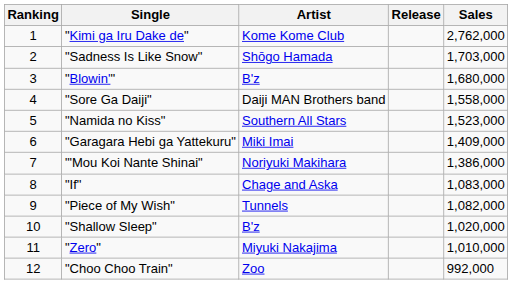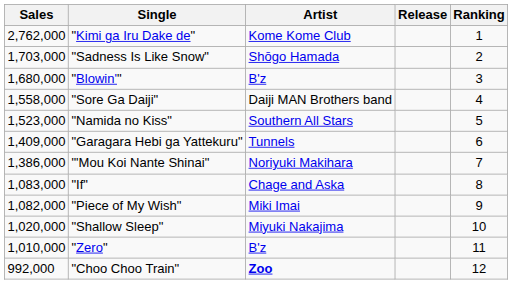 <table class="wikitable sortable" style="font-size:97%;">
 <tr>
-<th>Ranking</th>
+<th>Sales</th>
 <th>Single</th>
 <th>Artist</th>
 <th>Release</th>
-<th>Sales</th>
+<th>Ranking</th>
 </tr>
 <tr>
-<td align="center">1</td>
+<td>2,762,000</td>
 <td>"<a href='#'>Kimi ga Iru Dake de</a>"</td>
 <td><a href='#'>Kome Kome Club</a></td>
 <td></td>
-<td>2,762,000</td>
+<td align="center">1</td>
 </tr>
 <tr>
-<td align="center">2</td>
+<td>1,703,000</td>
 <td>"Sadness Is Like Snow"</td>
 <td><a href='#'>Shōgo Hamada</a></td>
 <td></td>
-<td>1,703,000</td>
+<td align="center">2</td>
 </tr>
 <tr>
-<td align="center">3</td>
+<td>1,680,000</td>
 <td>"<a href='#'>Blowin'</a>"</td>
 <td><a href='#'>B'z</a></td>
 <td></td>
-<td>1,680,000</td>
+<td align="center">3</td>
 </tr>
 <tr>
-<td align="center">4</td>
+<td>1,558,000</td>
 <td>"Sore Ga Daiji"</td>
 <td>Daiji MAN Brothers band</td>
 <td></td>
-<td>1,558,000</td>
+<td align="center">4</td>
 </tr>
 <tr>
-<td align="center">5</td>
+<td>1,523,000</td>
 <td>"Namida no Kiss"</td>
 <td><a href='#'>Southern All Stars</a></td>
 <td></td>
-<td>1,523,000</td>
+<td align="center">5</td>
 </tr>
 <tr>
+<td>1,409,000</td>
+<td>"Garagara Hebi ga Yattekuru"</td>
+<td><a href='#'>Tunnels</a></td>
+<td></td>
 <td align="center">6</td>
-<td>"Garagara Hebi ga Yattekuru"</td>
-<td><a href='#'>Miki Imai</a></td>
-<td></td>
-<td>1,409,000</td>
 </tr>
 <tr>
-<td align="center">7</td>
+<td>1,386,000</td>
 <td>"'Mou Koi Nante Shinai"</td>
 <td><a href='#'>Noriyuki Makihara</a></td>
 <td></td>
-<td>1,386,000</td>
+<td align="center">7</td>
 </tr>
 <tr>
-<td align="center">8</td>
+<td>1,083,000</td>
 <td>"If"</td>
 <td><a href='#'>Chage and Aska</a></td>
 <td></td>
-<td>1,083,000</td>
+<td align="center">8</td>
 </tr>
 <tr>
+<td>1,082,000</td>
+<td>"Piece of My Wish"</td>
+<td><a href='#'>Miki Imai</a></td>
+<td></td>
 <td align="center">9</td>
-<td>"Piece of My Wish"</td>
-<td><a href='#'>Tunnels</a></td>
-<td></td>
-<td>1,082,000</td>
 </tr>
 <tr>
+<td>1,020,000</td>
+<td>"Shallow Sleep"</td>
+<td><a href='#'>Miyuki Nakajima</a></td>
+<td></td>
 <td align="center">10</td>
-<td>"Shallow Sleep"</td>
+</tr>
+<tr>
+<td>1,010,000</td>
+<td>"<a href='#'>Zero</a>"</td>
 <td><a href='#'>B'z</a></td>
 <td></td>
-<td>1,020,000</td>
+<td align="center">11</td>
 </tr>
 <tr>
-<td align="center">11</td>
-<td>"<a href='#'>Zero</a>"</td>
-<td><a href='#'>Miyuki Nakajima</a></td>
+<td>992,000</td>
+<td>"Choo Choo Train"</td>
+<td><strong><a href='#'>Zoo</a></strong></td>
 <td></td>
-<td>1,010,000</td>
-</tr>
-<tr>
 <td align="center">12</td>
-<td>"Choo Choo Train"</td>
-<td><a href='#'>Zoo</a></td>
-<td></td>
-<td>992,000</td>
 </tr>
 </table>
